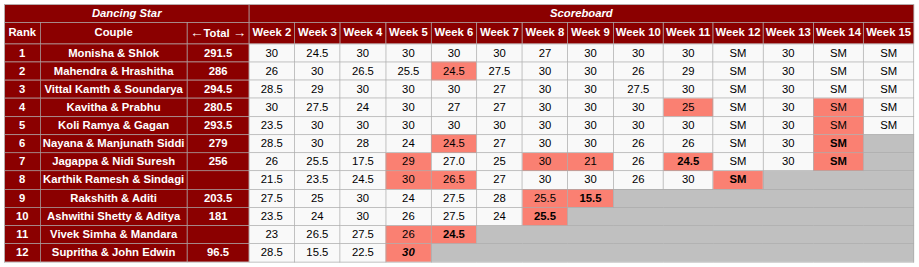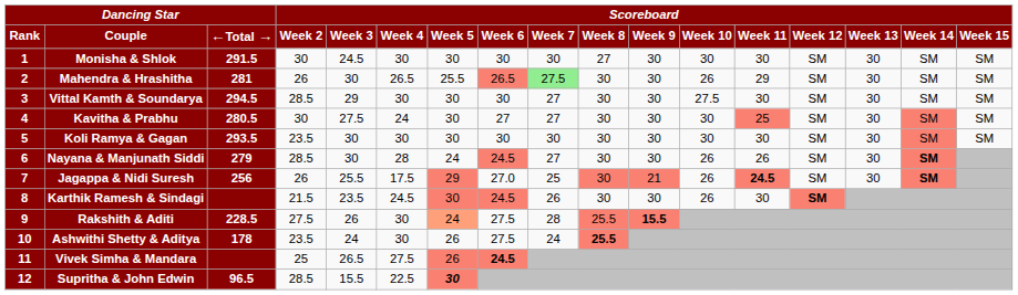 <table class="wikitable" style="text-align: center; white-space:nowrap; margin:auto; font-size:98%;">
 <tr>
 <td colspan="3" style="background:darkred; color:white;"><strong><em>Dancing Star</em></strong></td>
 <td colspan="14" style="background:darkred; color:white;"><strong><em> Scoreboard</em></strong></td>
 </tr>
 <tr>
 <th scope="col" width="50" style="background:darkred; color:white;">Rank</th>
 <th scope="col" width="160" style="background:darkred; color:white;">Couple</th>
 <th scope="col" width="80" style="background:darkred; color:white;"><big>←</big>Total <big>→</big></th>
 <th scope="col" width="60" style="background:darkred; color:white;">Week 2</th>
 <th scope="col" width="60" style="background:darkred; color:white;">Week 3</th>
 <th scope="col" width="60" style="background:darkred; color:white;">Week 4</th>
 <th scope="col" width="60" style="background:darkred; color:white;">Week 5</th>
 <th scope="col" width="60" style="background:darkred; color:white;">Week 6</th>
 <th scope="col" width="60" style="background:darkred; color:white;">Week 7</th>
 <th scope="col" width="60" style="background:darkred; color:white;">Week 8</th>
 <th scope="col" width="60" style="background:darkred; color:white;">Week 9</th>
 <th scope="col" width="60" style="background:darkred; color:white;">Week 10</th>
 <th scope="col" width="60" style="background:darkred; color:white;">Week 11</th>
 <th scope="col" width="60" style="background:darkred; color:white;">Week 12</th>
 <th scope="col" width="60" style="background:darkred; color:white;">Week 13</th>
 <th scope="col" width="60" style="background:darkred; color:white;">Week 14</th>
 <th scope="col" width="60" style="background:darkred; color:white;">Week 15</th>
 </tr>
 <tr>
 <td style="background:darkred; color:white;"><strong>1</strong></td>
 <td style="background:darkred; color:white;"><strong>Monisha & Shlok</strong></td>
 <td style="background:darkred; color:white;"><strong>291.5</strong></td>
 <td>30</td>
 <td>24.5</td>
 <td>30</td>
 <td>30</td>
 <td>30</td>
 <td>30</td>
 <td>27</td>
 <td>30</td>
 <td>30</td>
 <td>30</td>
 <td>SM</td>
 <td>30</td>
 <td>SM</td>
 <td>SM</td>
 </tr>
 <tr>
 <td style="background:darkred; color:white;"><strong>2</strong></td>
 <td style="background:darkred; color:white;"><strong>Mahendra & Hrashitha</strong></td>
-<td style="background:darkred; color:white;"><strong>286</strong></td>
+<td style="background:darkred; color:white;"><strong>281</strong></td>
 <td>26</td>
 <td>30</td>
 <td>26.5</td>
 <td>25.5</td>
-<td style="background:Salmon; color:black;">24.5</td>
-<td>27.5</td>
+<td style="background:Salmon; color:black;">26.5</td>
+<td style="background: lightgreen;">27.5</td>
 <td>30</td>
 <td>30</td>
 <td>26</td>
 <td>29</td>
 <td>SM</td>
 <td>30</td>
 <td>SM</td>
 <td>SM</td>
 </tr>
 <tr>
 <td style="background:darkred; color:white;"><strong>3</strong></td>
 <td style="background:darkred; color:white;"><strong>Vittal Kamth & Soundarya</strong></td>
 <td style="background:darkred; color:white;"><strong>294.5</strong></td>
 <td>28.5</td>
 <td>29</td>
 <td>30</td>
 <td>30</td>
 <td>30</td>
 <td>27</td>
 <td>30</td>
 <td>30</td>
 <td>27.5</td>
 <td>30</td>
 <td>SM</td>
 <td>30</td>
 <td>SM</td>
 <td>SM</td>
 </tr>
 <tr>
 <td style="background:darkred; color:white;"><strong>4</strong></td>
 <td style="background:darkred; color:white;"><strong>Kavitha & Prabhu</strong></td>
 <td style="background:darkred; color:white;"><strong>280.5</strong></td>
 <td>30</td>
 <td>27.5</td>
 <td>24</td>
 <td>30</td>
 <td>27</td>
 <td>27</td>
 <td>30</td>
 <td>30</td>
 <td>30</td>
 <td style="background:Salmon; color:black;">25</td>
 <td>SM</td>
 <td>30</td>
 <td style="background:Salmon; color:black;">SM</td>
 <td>SM</td>
 </tr>
 <tr>
 <td style="background:darkred; color:white;"><strong>5</strong></td>
 <td style="background:darkred; color:white;"><strong>Koli Ramya & Gagan</strong></td>
 <td style="background:darkred; color:white;"><strong>293.5</strong></td>
 <td>23.5</td>
 <td>30</td>
 <td>30</td>
 <td>30</td>
 <td>30</td>
 <td>30</td>
 <td>30</td>
 <td>30</td>
 <td>30</td>
 <td>30</td>
 <td>SM</td>
 <td>30</td>
 <td style="background:Salmon; color:black;">SM</td>
 <td>SM</td>
 </tr>
 <tr>
 <td style="background:darkred; color:white;"><strong>6</strong></td>
 <td style="background:darkred; color:white;"><strong>Nayana & Manjunath Siddi</strong></td>
 <td style="background:darkred; color:white;"><strong>279</strong></td>
 <td>28.5</td>
 <td>30</td>
 <td>28</td>
 <td>24</td>
 <td style="background:Salmon; color:black;">24.5</td>
 <td>27</td>
 <td>30</td>
 <td>30</td>
 <td>26</td>
 <td>26</td>
 <td>SM</td>
 <td>30</td>
 <td style="background:Salmon; color:black;"><strong>SM</strong></td>
 <td colspan="19" style="background:silver;"></td>
 </tr>
 <tr>
 <td style="background:darkred; color:white;"><strong>7</strong></td>
 <td style="background:darkred; color:white;"><strong>Jagappa & Nidi Suresh</strong></td>
 <td style="background:darkred; color:white;"><strong>256</strong></td>
 <td>26</td>
 <td>25.5</td>
 <td>17.5</td>
 <td style="background:Salmon; color:black;">29</td>
 <td>27.0</td>
 <td>25</td>
 <td style="background:Salmon; color:black;">30</td>
 <td style="background:Salmon; color:black;">21</td>
 <td>26</td>
 <td style="background:Salmon; color:black;"><strong>24.5</strong></td>
 <td>SM</td>
 <td>30</td>
 <td style="background:Salmon; color:black;"><strong>SM</strong></td>
 <td colspan="19" style="background:silver;"></td>
 </tr>
 <tr>
 <td style="background:darkred; color:white;"><strong>8</strong></td>
 <td style="background:darkred; color:white;"><strong>Karthik Ramesh & Sindagi</strong></td>
 <td style="background:darkred; color:white;"></td>
 <td>21.5</td>
 <td>23.5</td>
 <td>24.5</td>
 <td style="background:Salmon; color:black;">30</td>
-<td style="background:Salmon; color:black;">26.5</td>
-<td>27</td>
+<td style="background:Salmon; color:black;">24.5</td>
+<td>26</td>
 <td>30</td>
 <td>30</td>
 <td>26</td>
 <td>30</td>
 <td style="background:Salmon; color:black;"><strong>SM</strong></td>
 <td colspan="19" style="background:silver;"></td>
 </tr>
 <tr>
 <td style="background:darkred; color:white;"><strong>9</strong></td>
 <td style="background:darkred; color:white;"><strong>Rakshith & Aditi</strong></td>
-<td style="background:darkred; color:white;"><strong>203.5</strong></td>
+<td style="background:darkred; color:white;"><strong>228.5</strong></td>
 <td>27.5</td>
-<td>25</td>
+<td>26</td>
 <td>30</td>
-<td>24</td>
+<td style="background: lightsalmon;">24</td>
 <td>27.5</td>
 <td>28</td>
 <td style="background:Salmon; color:black;">25.5</td>
 <td style="background:Salmon; color:black;"><strong>15.5</strong></td>
 <td colspan="19" style="background:silver;"></td>
 </tr>
 <tr>
 <td style="background:darkred; color:white;"><strong>10</strong></td>
 <td style="background:darkred; color:white;"><strong>Ashwithi Shetty & Aditya</strong></td>
-<td style="background:darkred; color:white;"><strong>181</strong></td>
+<td style="background:darkred; color:white;"><strong>178</strong></td>
 <td>23.5</td>
 <td>24</td>
 <td>30</td>
 <td>26</td>
 <td>27.5</td>
 <td>24</td>
 <td style="background:Salmon; color:black;"><strong>25.5</strong></td>
 <td colspan="19" style="background:silver;"></td>
 </tr>
 <tr>
 <td style="background:darkred; color:white;"><strong>11</strong></td>
 <td style="background:darkred; color:white;"><strong>Vivek Simha & Mandara</strong></td>
 <td style="background:darkred; color:white;"></td>
-<td>23</td>
+<td>25</td>
 <td>26.5</td>
 <td>27.5</td>
 <td style="background:Salmon; color:black;">26</td>
 <td style="background:Salmon; color:black;"><strong>24.5</strong></td>
 <td colspan="19" style="background:silver;"></td>
 </tr>
 <tr>
 <td style="background:darkred; color:white;"><strong>12</strong></td>
 <td style="background:darkred; color:white;"><strong>Supritha & John Edwin</strong></td>
 <td style="background:darkred; color:white;"><strong>96.5</strong></td>
 <td>28.5</td>
 <td>15.5</td>
 <td>22.5</td>
 <td style="background:Salmon; color:black;"><strong><em>30</em></strong></td>
 <td colspan="19" style="background:silver;"></td>
 </tr>
 </table>
